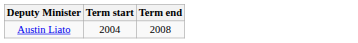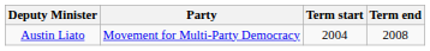 <table class=wikitable style=text-align:center>
 <tr>
 <th>Deputy Minister</th>
+<th>Party</th>
 <th>Term start</th>
 <th>Term end</th>
 </tr>
 <tr>
 <td><a href='#'>Austin Liato</a></td>
+<td><a href='#'>Movement for Multi-Party Democracy</a></td>
 <td>2004</td>
 <td>2008</td>
 </tr>
 </table>
